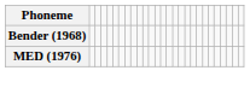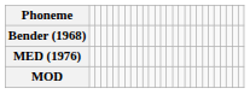 <table class="wikitable" style="text-align: center;">
 <tr>
 <th>Phoneme</th>
 <td></td>
 <td></td>
 <td></td>
 <td></td>
 <td></td>
 <td></td>
 <td></td>
 <td></td>
 <td></td>
 <td></td>
 <td></td>
 <td></td>
 <td></td>
 <td></td>
 <td></td>
 <td></td>
 <td></td>
 <td></td>
 <td></td>
 <td></td>
 <td></td>
 <td></td>
 <td></td>
 <td></td>
 <td></td>
 <td></td>
 </tr>
 <tr>
 <th>Bender (1968)</th>
 <td></td>
 <td></td>
 <td></td>
 <td></td>
 <td></td>
 <td></td>
 <td></td>
 <td></td>
 <td></td>
 <td></td>
 <td></td>
 <td></td>
 <td></td>
 <td></td>
 <td></td>
 <td></td>
 <td></td>
 <td></td>
 <td></td>
 <td></td>
 <td></td>
 <td></td>
 <td></td>
 <td></td>
 <td></td>
 <td></td>
 </tr>
 <tr>
 <th>MED (1976)</th>
 <td></td>
 <td></td>
 <td></td>
 <td></td>
 <td></td>
 <td></td>
 <td></td>
 <td></td>
 <td></td>
 <td></td>
 <td></td>
 <td></td>
 <td></td>
 <td></td>
 <td></td>
 <td></td>
 <td></td>
 <td></td>
 <td></td>
 <td></td>
 <td></td>
 <td></td>
 <td></td>
 <td></td>
 <td></td>
 <td></td>
 </tr>
+<tr>
+<th>MOD</th>
+<td></td>
+<td></td>
+<td></td>
+<td></td>
+<td></td>
+<td></td>
+<td></td>
+<td></td>
+<td></td>
+<td></td>
+<td></td>
+<td></td>
+<td></td>
+<td></td>
+<td></td>
+<td></td>
+<td></td>
+<td></td>
+<td></td>
+<td></td>
+<td></td>
+<td></td>
+<td></td>
+<td></td>
+<td></td>
+<td></td>
+</tr>
 </table>
